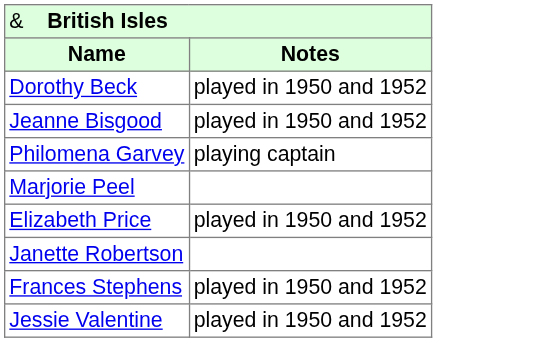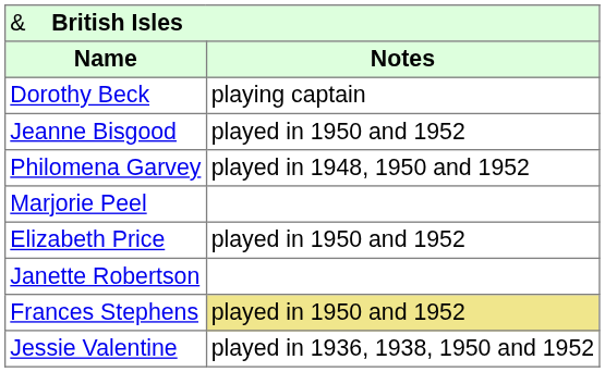 <table border="1" cellpadding="3" style="border-collapse: collapse;">
 <tr style="background:#ddffdd;">
 <td colspan=5> &    <strong>British Isles</strong></td>
 </tr>
 <tr style="background:#ddffdd;">
 <th>Name</th>
 <th>Notes</th>
 </tr>
 <tr>
 <td> <a href='#'>Dorothy Beck</a></td>
-<td>played in 1950 and 1952</td>
+<td>playing captain</td>
 </tr>
 <tr>
 <td> <a href='#'>Jeanne Bisgood</a></td>
 <td>played in 1950 and 1952</td>
 </tr>
 <tr>
 <td> <a href='#'>Philomena Garvey</a></td>
-<td>playing captain</td>
+<td>played in 1948, 1950 and 1952</td>
 </tr>
 <tr>
 <td> <a href='#'>Marjorie Peel</a></td>
 <td></td>
 </tr>
 <tr>
 <td> <a href='#'>Elizabeth Price</a></td>
 <td>played in 1950 and 1952</td>
 </tr>
 <tr>
 <td> <a href='#'>Janette Robertson</a></td>
 <td></td>
 </tr>
 <tr>
 <td> <a href='#'>Frances Stephens</a></td>
-<td>played in 1950 and 1952</td>
+<td style="background: khaki;">played in 1950 and 1952</td>
 </tr>
 <tr>
 <td> <a href='#'>Jessie Valentine</a></td>
-<td>played in 1950 and 1952</td>
+<td>played in 1936, 1938, 1950 and 1952</td>
 </tr>
 </table>
